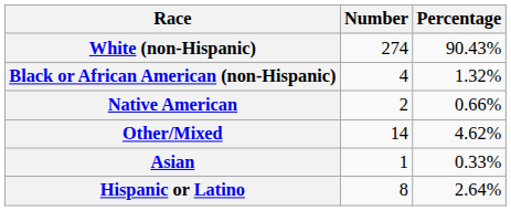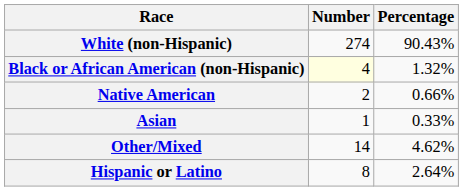 <table class="wikitable" style="text-align:right">
 <tr>
 <th scope="col">Race</th>
 <th scope="col">Number</th>
 <th scope="col">Percentage</th>
 </tr>
 <tr>
 <th scope="row"><a href='#'>White</a> (non-Hispanic)</th>
 <td>274</td>
 <td>90.43%</td>
 </tr>
 <tr>
 <th scope="row"><a href='#'>Black or African American</a> (non-Hispanic)</th>
-<td>4</td>
+<td style="background: lightyellow;">4</td>
 <td>1.32%</td>
 </tr>
 <tr>
 <th scope="row"><a href='#'>Native American</a></th>
 <td>2</td>
 <td>0.66%</td>
 </tr>
 <tr>
+<th scope="row"><a href='#'>Asian</a></th>
+<td>1</td>
+<td>0.33%</td>
+</tr>
+<tr>
 <th scope="row"><a href='#'>Other/Mixed</a></th>
 <td>14</td>
 <td>4.62%</td>
-</tr>
-<tr>
-<th scope="row"><a href='#'>Asian</a></th>
-<td>1</td>
-<td>0.33%</td>
 </tr>
 <tr>
 <th scope="row"><a href='#'>Hispanic</a> or <a href='#'>Latino</a></th>
 <td>8</td>
 <td>2.64%</td>
 </tr>
 </table>
